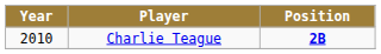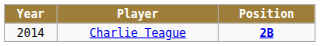 <table class="wikitable" style="width:40%">
 <tr>
 <th style="background: #9E7E38; color:white;">Year</th>
 <th style="background: #9E7E38; color:white;">Player</th>
 <th style="background: #9E7E38; color:white;">Position</th>
 </tr>
 <tr style="text-align:center;">
-<td>2010</td>
+<td>2014</td>
 <td><a href='#'>Charlie Teague</a></td>
 <td><strong><a href='#'>2B</a></strong></td>
 </tr>
 <tr>
 </tr>
 </table>
